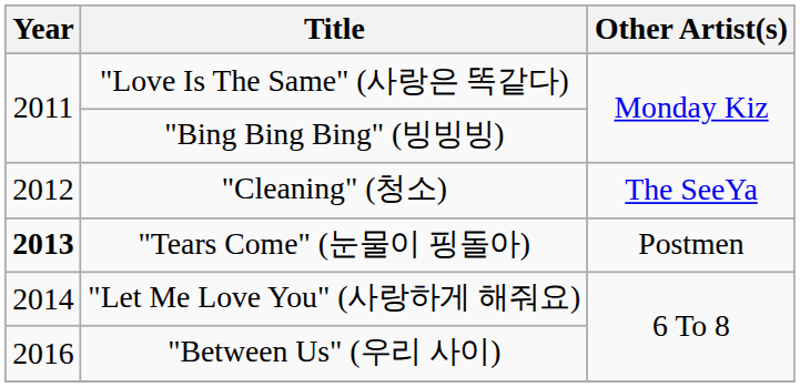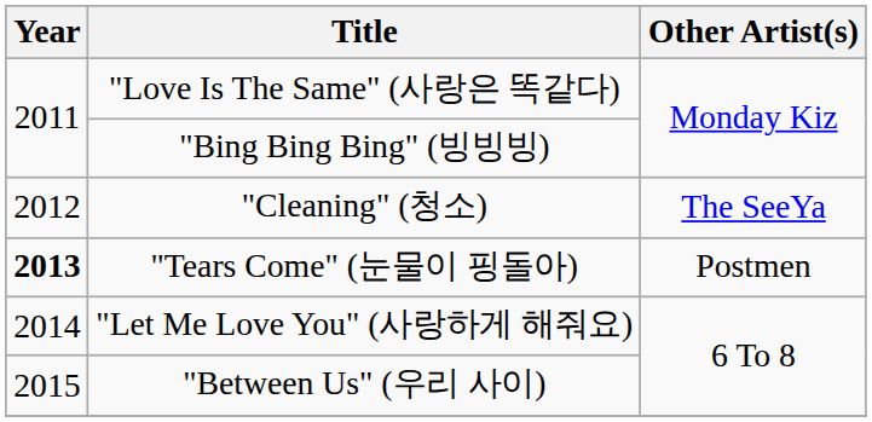 <table class="wikitable" style="text-align: center;">
 <tr>
 <th>Year</th>
 <th>Title</th>
 <th>Other Artist(s)</th>
 </tr>
 <tr>
 <td rowspan="2">2011</td>
 <td>"Love Is The Same" (사랑은 똑같다)</td>
 <td rowspan="2"><a href='#'>Monday Kiz</a></td>
 </tr>
 <tr>
 <td>"Bing Bing Bing" (빙빙빙)</td>
 </tr>
 <tr>
 <td>2012</td>
 <td>"Cleaning" (청소)</td>
 <td><a href='#'>The SeeYa</a></td>
 </tr>
 <tr>
 <td><strong>2013</strong></td>
 <td>"Tears Come" (눈물이 핑돌아)</td>
 <td>Postmen</td>
 </tr>
 <tr>
 <td>2014</td>
 <td>"Let Me Love You" (사랑하게 해줘요)</td>
 <td rowspan="2">6 To 8</td>
 </tr>
 <tr>
-<td>2016</td>
+<td>2015</td>
 <td>"Between Us" (우리 사이)</td>
 </tr>
 <tr>
 </tr>
 </table>
